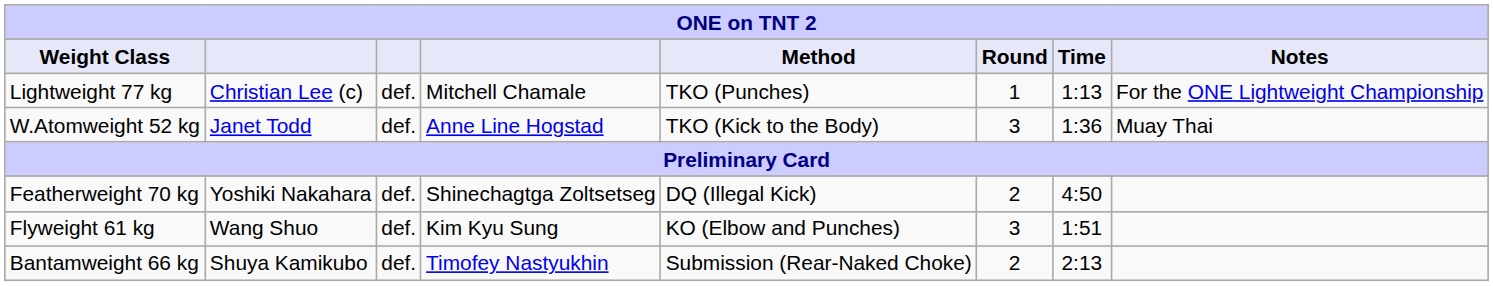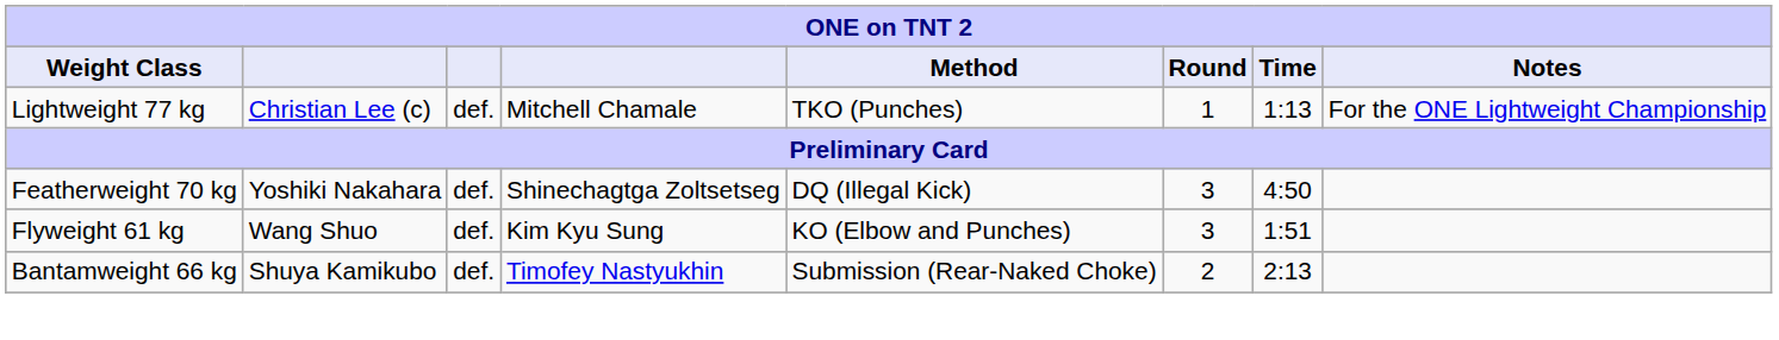 <table class="wikitable" style="font-size: 80%;">
 <tr>
 <th colspan="8" style="background-color: #ccf; color: #000080; text-align: center;"><strong>ONE on TNT 2</strong></th>
 </tr>
 <tr>
 <th colspan="1" style="background-color: #E6E8FA; color: #000000; text-align: center;">Weight Class</th>
 <th colspan="1" style="background-color: #E6E8FA; color: #000000; text-align: center;"></th>
 <th colspan="1" style="background-color: #E6E8FA; color: #000000; text-align: center;"></th>
 <th colspan="1" style="background-color: #E6E8FA; color: #000000; text-align: center;"></th>
 <th colspan="1" style="background-color: #E6E8FA; color: #000000; text-align: center;">Method</th>
 <th colspan="1" style="background-color: #E6E8FA; color: #000000; text-align: center;">Round</th>
 <th colspan="1" style="background-color: #E6E8FA; color: #000000; text-align: center;">Time</th>
 <th colspan="1" style="background-color: #E6E8FA; color: #000000; text-align: center;">Notes</th>
 </tr>
 <tr>
 <td>Lightweight 77 kg</td>
 <td> <a href='#'>Christian Lee</a> (c)</td>
 <td>def.</td>
 <td> Mitchell Chamale</td>
 <td>TKO (Punches)</td>
 <td align=center>1</td>
 <td align=center>1:13</td>
 <td>For the <a href='#'>ONE Lightweight Championship</a></td>
 </tr>
 <tr>
-<td>W.Atomweight 52 kg</td>
-<td> <a href='#'>Janet Todd</a></td>
-<td>def.</td>
-<td> <a href='#'>Anne Line Hogstad</a></td>
-<td>TKO (Kick to the Body)</td>
-<td align=center>3</td>
-<td align=center>1:36</td>
-<td>Muay Thai</td>
-</tr>
-<tr>
 <th colspan="8" style="background-color: #ccf; color: #000080; text-align: center;"><strong>Preliminary Card</strong></th>
 </tr>
 <tr>
 <td>Featherweight 70 kg</td>
 <td> Yoshiki Nakahara</td>
 <td>def.</td>
 <td> Shinechagtga Zoltsetseg</td>
 <td>DQ (Illegal Kick)</td>
-<td align=center>2</td>
+<td align=center>3</td>
 <td align=center>4:50</td>
 <td></td>
 </tr>
 <tr>
 <td>Flyweight 61 kg</td>
 <td> Wang Shuo</td>
 <td>def.</td>
 <td> Kim Kyu Sung</td>
 <td>KO (Elbow and Punches)</td>
 <td align=center>3</td>
 <td align=center>1:51</td>
 <td></td>
 </tr>
 <tr>
 <td>Bantamweight 66 kg</td>
 <td> Shuya Kamikubo</td>
 <td>def.</td>
 <td> <a href='#'>Timofey Nastyukhin</a></td>
 <td>Submission (Rear-Naked Choke)</td>
 <td align=center>2</td>
 <td align=center>2:13</td>
 <td></td>
 </tr>
 </table>
